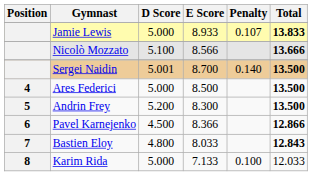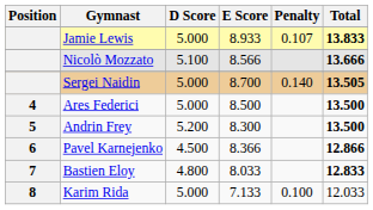 <table class="wikitable sortable" style="text-align:center;">
 <tr>
 <th>Position</th>
 <th>Gymnast</th>
 <th>D Score</th>
 <th>E Score</th>
 <th>Penalty</th>
 <th>Total</th>
 </tr>
 <tr>
 </tr>
 <tr style="background:#fffcaf;">
 <th scope="row" style="text-align:center"></th>
 <td style="text-align:left;"> <a href='#'>Jamie Lewis</a></td>
 <td>5.000</td>
 <td>8.933</td>
 <td>0.107</td>
 <td><strong>13.833</strong></td>
 </tr>
 <tr>
 </tr>
 <tr style="background:#e5e5e5;">
 <th scope="row" style="text-align:center"></th>
 <td style="text-align:left;"> <a href='#'>Nicolò Mozzato</a></td>
 <td>5.100</td>
 <td>8.566</td>
 <td></td>
 <td><strong>13.666</strong></td>
 </tr>
 <tr>
 </tr>
 <tr style="background:#ec9;">
 <th scope="row" style="text-align:center"></th>
 <td style="text-align:left;"> <a href='#'>Sergei Naidin</a></td>
-<td>5.001</td>
+<td>5.000</td>
 <td>8.700</td>
 <td>0.140</td>
-<td><strong>13.500</strong></td>
+<td><strong>13.505</strong></td>
 </tr>
 <tr>
 <th>4</th>
 <td style="text-align:left;"> <a href='#'>Ares Federici</a></td>
 <td>5.000</td>
 <td>8.500</td>
 <td></td>
 <td><strong>13.500</strong></td>
 </tr>
 <tr>
 <th>5</th>
 <td style="text-align:left;"> <a href='#'>Andrin Frey</a></td>
 <td>5.200</td>
 <td>8.300</td>
 <td></td>
 <td><strong>13.500</strong></td>
 </tr>
 <tr>
 <th>6</th>
 <td style="text-align:left;"> <a href='#'>Pavel Karnejenko</a></td>
 <td>4.500</td>
 <td>8.366</td>
 <td></td>
 <td><strong>12.866</strong></td>
 </tr>
 <tr>
 <th>7</th>
 <td style="text-align:left;"> <a href='#'>Bastien Eloy</a></td>
 <td>4.800</td>
 <td>8.033</td>
 <td></td>
-<td><strong>12.843</strong></td>
+<td><strong>12.833</strong></td>
 </tr>
 <tr>
 <th>8</th>
 <td style="text-align:left;"> <a href='#'>Karim Rida</a></td>
 <td>5.000</td>
 <td>7.133</td>
 <td>0.100</td>
 <td>12.033</td>
 </tr>
 </table>
